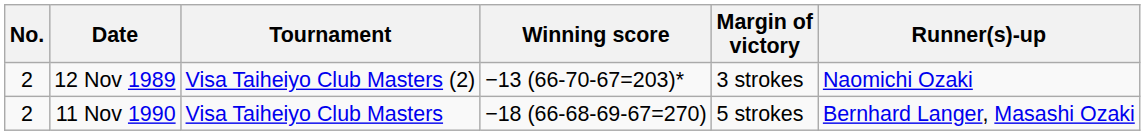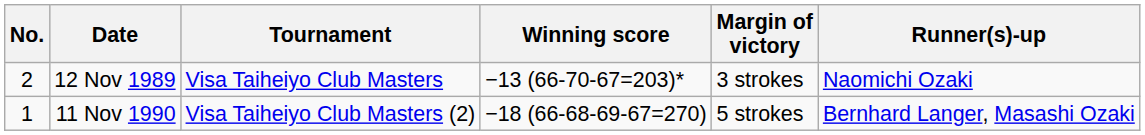 <table class="wikitable" style="font-size:95%;">
 <tr>
 <th>No.</th>
 <th>Date</th>
 <th>Tournament</th>
 <th>Winning score</th>
 <th>Margin of<br>victory</th>
 <th>Runner(s)-up</th>
 </tr>
 <tr>
 <td align=center>2</td>
 <td align=right>12 Nov <a href='#'>1989</a></td>
-<td><a href='#'>Visa Taiheiyo Club Masters</a> (2)</td>
+<td><a href='#'>Visa Taiheiyo Club Masters</a></td>
 <td>−13 (66-70-67=203)*</td>
 <td>3 strokes</td>
 <td> <a href='#'>Naomichi Ozaki</a></td>
 </tr>
 <tr>
-<td align=center>2</td>
+<td align=center>1</td>
 <td align=right>11 Nov <a href='#'>1990</a></td>
-<td><a href='#'>Visa Taiheiyo Club Masters</a></td>
+<td><a href='#'>Visa Taiheiyo Club Masters</a> (2)</td>
 <td>−18 (66-68-69-67=270)</td>
 <td>5 strokes</td>
 <td> <a href='#'>Bernhard Langer</a>,  <a href='#'>Masashi Ozaki</a></td>
 </tr>
 </table>
